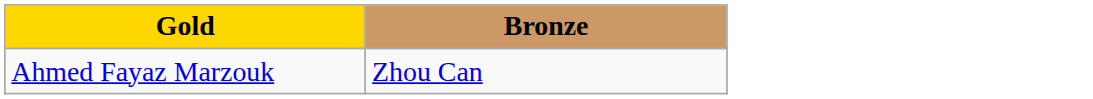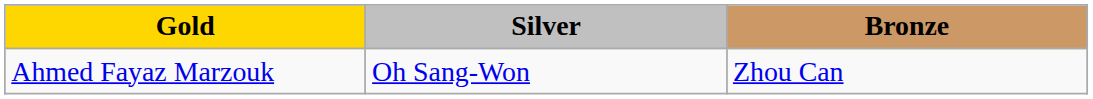 <table class="wikitable" style="text-align:left">
 <tr align="center">
 <td width=200 bgcolor=gold><strong>Gold</strong></td>
+<td width=200 bgcolor=silver><strong>Silver</strong></td>
 <td width=200 bgcolor=CC9966><strong>Bronze</strong></td>
 </tr>
 <tr>
 <td><a href='#'>Ahmed Fayaz Marzouk</a><br><em></em></td>
+<td><a href='#'>Oh Sang-Won</a><br><em></em></td>
 <td><a href='#'>Zhou Can</a><br><em></em></td>
 </tr>
 </table>
